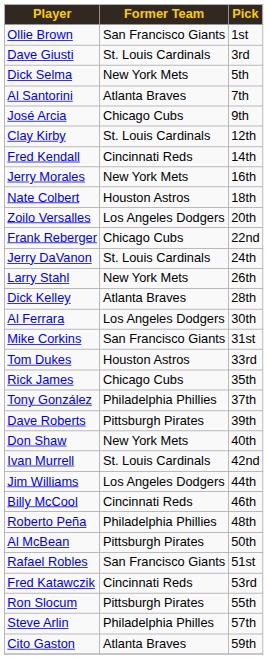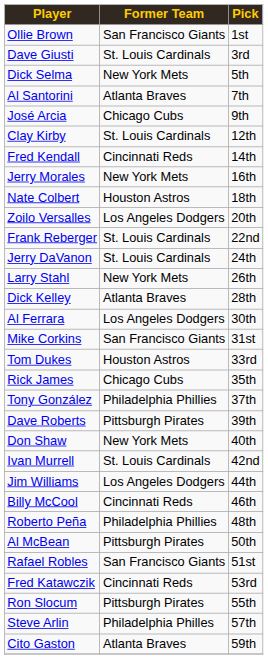 <table class="wikitable">
 <tr>
 <th style="background:#312821; color:#FFCC00">Player</th>
 <th style="background:#312821; color:#FFCC00">Former Team</th>
 <th style="background:#312821; color:#FFCC00">Pick</th>
 </tr>
 <tr>
 <td><a href='#'>Ollie Brown</a></td>
 <td>San Francisco Giants</td>
 <td>1st</td>
 </tr>
 <tr>
 <td><a href='#'>Dave Giusti</a></td>
 <td>St. Louis Cardinals</td>
 <td>3rd</td>
 </tr>
 <tr>
 <td><a href='#'>Dick Selma</a></td>
 <td>New York Mets</td>
 <td>5th</td>
 </tr>
 <tr>
 <td><a href='#'>Al Santorini</a></td>
 <td>Atlanta Braves</td>
 <td>7th</td>
 </tr>
 <tr>
 <td><a href='#'>José Arcia</a></td>
 <td>Chicago Cubs</td>
 <td>9th</td>
 </tr>
 <tr>
 <td><a href='#'>Clay Kirby</a></td>
 <td>St. Louis Cardinals</td>
 <td>12th</td>
 </tr>
 <tr>
 <td><a href='#'>Fred Kendall</a></td>
 <td>Cincinnati Reds</td>
 <td>14th</td>
 </tr>
 <tr>
 <td><a href='#'>Jerry Morales</a></td>
 <td>New York Mets</td>
 <td>16th</td>
 </tr>
 <tr>
 <td><a href='#'>Nate Colbert</a></td>
 <td>Houston Astros</td>
 <td>18th</td>
 </tr>
 <tr>
 <td><a href='#'>Zoilo Versalles</a></td>
 <td>Los Angeles Dodgers</td>
 <td>20th</td>
 </tr>
 <tr>
 <td><a href='#'>Frank Reberger</a></td>
-<td>Chicago Cubs</td>
+<td>St. Louis Cardinals</td>
 <td>22nd</td>
 </tr>
 <tr>
 <td><a href='#'>Jerry DaVanon</a></td>
 <td>St. Louis Cardinals</td>
 <td>24th</td>
 </tr>
 <tr>
 <td><a href='#'>Larry Stahl</a></td>
 <td>New York Mets</td>
 <td>26th</td>
 </tr>
 <tr>
 <td><a href='#'>Dick Kelley</a></td>
 <td>Atlanta Braves</td>
 <td>28th</td>
 </tr>
 <tr>
 <td><a href='#'>Al Ferrara</a></td>
 <td>Los Angeles Dodgers</td>
 <td>30th</td>
 </tr>
 <tr>
 <td><a href='#'>Mike Corkins</a></td>
 <td>San Francisco Giants</td>
 <td>31st</td>
 </tr>
 <tr>
 <td><a href='#'>Tom Dukes</a></td>
 <td>Houston Astros</td>
 <td>33rd</td>
 </tr>
 <tr>
 <td><a href='#'>Rick James</a></td>
 <td>Chicago Cubs</td>
 <td>35th</td>
 </tr>
 <tr>
 <td><a href='#'>Tony González</a></td>
 <td>Philadelphia Phillies</td>
 <td>37th</td>
 </tr>
 <tr>
 <td><a href='#'>Dave Roberts</a></td>
 <td>Pittsburgh Pirates</td>
 <td>39th</td>
 </tr>
 <tr>
 <td><a href='#'>Don Shaw</a></td>
 <td>New York Mets</td>
 <td>40th</td>
 </tr>
 <tr>
 <td><a href='#'>Ivan Murrell</a></td>
 <td>St. Louis Cardinals</td>
 <td>42nd</td>
 </tr>
 <tr>
 <td><a href='#'>Jim Williams</a></td>
 <td>Los Angeles Dodgers</td>
 <td>44th</td>
 </tr>
 <tr>
 <td><a href='#'>Billy McCool</a></td>
 <td>Cincinnati Reds</td>
 <td>46th</td>
 </tr>
 <tr>
 <td><a href='#'>Roberto Peña</a></td>
 <td>Philadelphia Phillies</td>
 <td>48th</td>
 </tr>
 <tr>
 <td><a href='#'>Al McBean</a></td>
 <td>Pittsburgh Pirates</td>
 <td>50th</td>
 </tr>
 <tr>
 <td><a href='#'>Rafael Robles</a></td>
 <td>San Francisco Giants</td>
 <td>51st</td>
 </tr>
 <tr>
 <td><a href='#'>Fred Katawczik</a></td>
 <td>Cincinnati Reds</td>
 <td>53rd</td>
 </tr>
 <tr>
 <td><a href='#'>Ron Slocum</a></td>
 <td>Pittsburgh Pirates</td>
 <td>55th</td>
 </tr>
 <tr>
 <td><a href='#'>Steve Arlin</a></td>
 <td>Philadelphia Philles</td>
 <td>57th</td>
 </tr>
 <tr>
 <td><a href='#'>Cito Gaston</a></td>
 <td>Atlanta Braves</td>
 <td>59th</td>
 </tr>
 <tr>
 </tr>
 </table>
